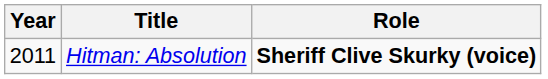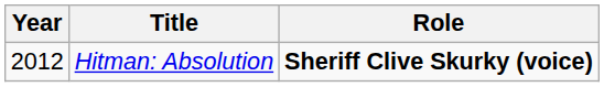 <table class="wikitable sortable">
 <tr>
 <th>Year</th>
 <th>Title</th>
 <th>Role</th>
 </tr>
 <tr>
-<td>2011</td>
+<td>2012</td>
 <td><em><a href='#'>Hitman: Absolution</a></em></td>
 <td><strong>Sheriff Clive Skurky (voice)</strong></td>
 </tr>
 </table>
